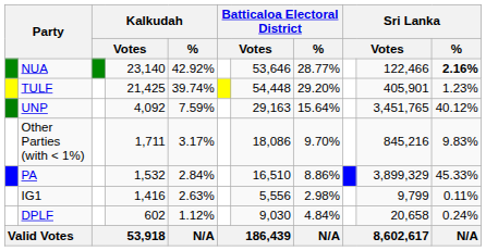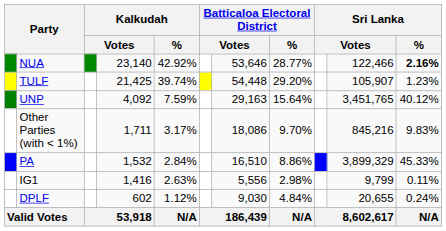 <table class="wikitable">
 <tr>
 <th colspan="2" width="144px"rowspan="2">Party</th>
 <th colspan="3" width="216px">Kalkudah</th>
 <th colspan="3" width="216px"><a href='#'>Batticaloa Electoral District</a></th>
 <th colspan="3" width="216px">Sri Lanka</th>
 </tr>
 <tr>
 <th colspan="2" width="144px">Votes</th>
 <th>%</th>
 <th colspan="2" width="144px">Votes</th>
 <th>%</th>
 <th colspan="2" width="144px">Votes</th>
 <th>%</th>
 </tr>
 <tr>
 <td style="background-color:#008800;" width="10px"></td>
 <td style="text-align:left;"><a href='#'>NUA</a></td>
 <td style="background-color:#008800;" width="10px"></td>
 <td style="text-align:right;">23,140</td>
 <td style="text-align:right;">42.92%</td>
 <td style="background-color:white;" width="10px"></td>
 <td style="text-align:right;">53,646</td>
 <td style="text-align:right;">28.77%</td>
 <td style="background-color:white;" width="10px"></td>
 <td style="text-align:right;">122,466</td>
 <td style="text-align:right;"><strong>2.16%</strong></td>
 </tr>
 <tr>
 <td style="background-color:yellow;" width="10px"></td>
 <td style="text-align:left;"><a href='#'>TULF</a></td>
 <td style="background-color:white;" width="10px"></td>
 <td style="text-align:right;">21,425</td>
 <td style="text-align:right;">39.74%</td>
 <td style="background-color:yellow;" width="10px"></td>
 <td style="text-align:right;">54,448</td>
 <td style="text-align:right;">29.20%</td>
 <td style="background-color:white;" width="10px"></td>
-<td style="text-align:right;">405,901</td>
+<td style="text-align:right;">105,907</td>
 <td style="text-align:right;">1.23%</td>
 </tr>
 <tr>
 <td style="background-color:green;" width="10px"></td>
 <td style="text-align:left;"><a href='#'>UNP</a></td>
 <td style="background-color:white;" width="10px"></td>
 <td style="text-align:right;">4,092</td>
 <td style="text-align:right;">7.59%</td>
 <td style="background-color:white;" width="10px"></td>
 <td style="text-align:right;">29,163</td>
 <td style="text-align:right;">15.64%</td>
 <td style="background-color:white;" width="10px"></td>
 <td style="text-align:right;">3,451,765</td>
 <td style="text-align:right;">40.12%</td>
 </tr>
 <tr>
 <td style="background-color:white;" width="10px"></td>
 <td style="text-align:left;">Other Parties (with < 1%)</td>
 <td style="background-color:white;" width="10px"></td>
 <td style="text-align:right;">1,711</td>
 <td style="text-align:right;">3.17%</td>
 <td style="background-color:white;" width="10px"></td>
 <td style="text-align:right;">18,086</td>
 <td style="text-align:right;">9.70%</td>
 <td style="background-color:white;" width="10px"></td>
 <td style="text-align:right;">845,216</td>
 <td style="text-align:right;">9.83%</td>
 </tr>
 <tr>
 <td style="background-color:blue;" width="10px"></td>
 <td style="text-align:left;"><a href='#'>PA</a></td>
 <td style="background-color:white;" width="10px"></td>
 <td style="text-align:right;">1,532</td>
 <td style="text-align:right;">2.84%</td>
 <td style="background-color:white;" width="10px"></td>
 <td style="text-align:right;">16,510</td>
 <td style="text-align:right;">8.86%</td>
 <td style="background-color:blue;" width="10px"></td>
 <td style="text-align:right;">3,899,329</td>
 <td style="text-align:right;">45.33%</td>
 </tr>
 <tr>
 <td style="background-color:white;" width="10px"></td>
 <td style="text-align:left;">IG1</td>
 <td style="background-color:white;" width="10px"></td>
 <td style="text-align:right;">1,416</td>
 <td style="text-align:right;">2.63%</td>
 <td style="background-color:white;" width="10px"></td>
 <td style="text-align:right;">5,556</td>
 <td style="text-align:right;">2.98%</td>
 <td style="background-color:white;" width="10px"></td>
 <td style="text-align:right;">9,799</td>
 <td style="text-align:right;">0.11%</td>
 </tr>
 <tr>
 <td style="background-color:white;" width="10px"></td>
 <td style="text-align:left;"><a href='#'>DPLF</a></td>
 <td style="background-color:white;" width="10px"></td>
 <td style="text-align:right;">602</td>
 <td style="text-align:right;">1.12%</td>
 <td style="background-color:white;" width="10px"></td>
 <td style="text-align:right;">9,030</td>
 <td style="text-align:right;">4.84%</td>
 <td style="background-color:white;" width="10px"></td>
-<td style="text-align:right;">20,658</td>
+<td style="text-align:right;">20,655</td>
 <td style="text-align:right;">0.24%</td>
 </tr>
 <tr>
 <th colspan="2" width="144px"style="text-align:left;">Valid Votes</th>
 <th style="text-align:right;"colspan="2" width="144px">53,918</th>
 <th style="text-align:right;">N/A</th>
 <th style="text-align:right;"colspan="2" width="144px">186,439</th>
 <th style="text-align:right;">N/A</th>
 <th style="text-align:right;"colspan="2" width="144px">8,602,617</th>
 <th style="text-align:right;">N/A</th>
 </tr>
 </table>
